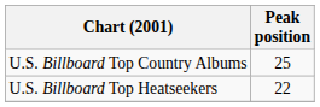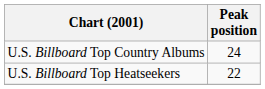 <table class="wikitable">
 <tr>
 <th>Chart (2001)</th>
 <th>Peak<br>position</th>
 </tr>
 <tr>
 <td>U.S. <em>Billboard</em> Top Country Albums</td>
-<td align="center">25</td>
+<td align="center">24</td>
 </tr>
 <tr>
 <td>U.S. <em>Billboard</em> Top Heatseekers</td>
 <td align="center">22</td>
 </tr>
 <tr>
 </tr>
 </table>
